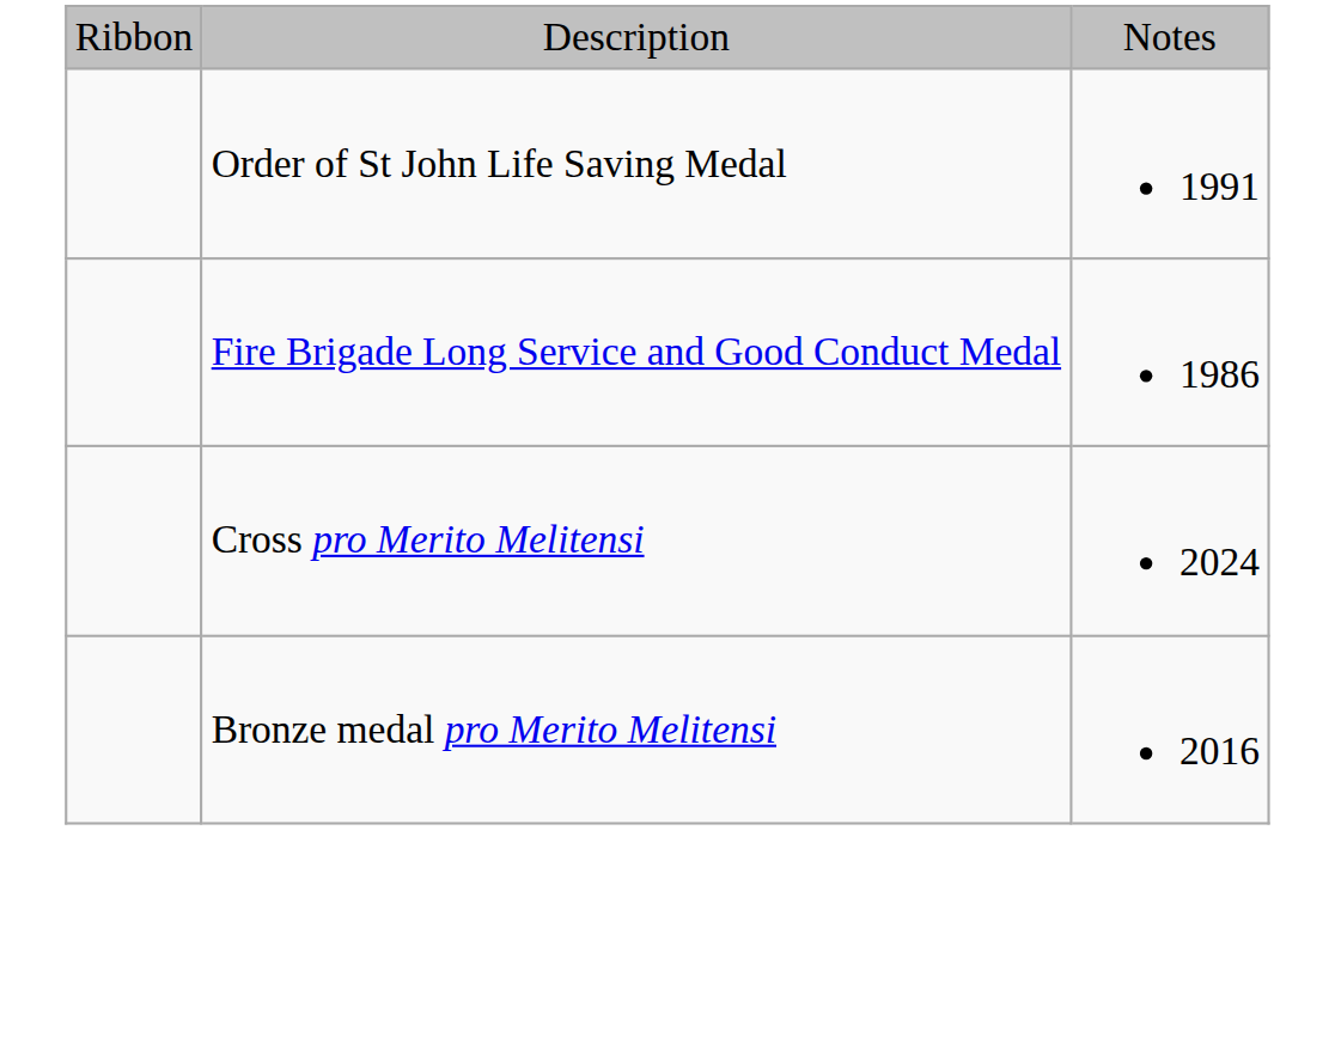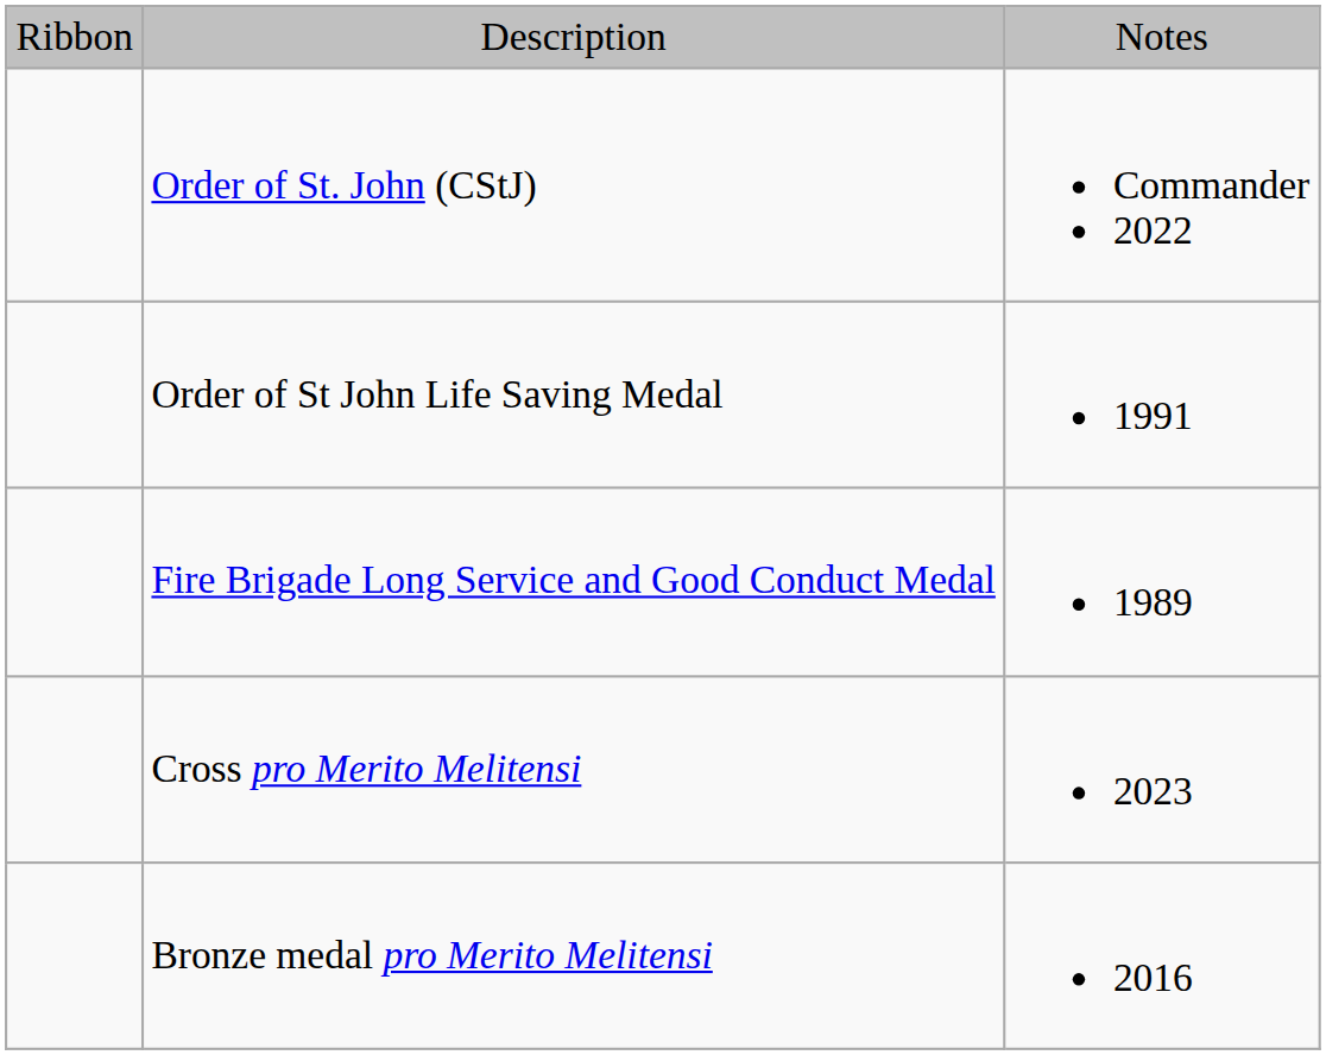 <table class="wikitable" style="margin:1em auto;">
 <tr style="background:silver; text-align:center;">
 <td>Ribbon</td>
 <td>Description</td>
 <td>Notes</td>
+</tr>
+<tr>
+<td></td>
+<td><a href='#'>Order of St. John</a> (CStJ)</td>
+<td><br><ul><li>Commander</li><li>2022</li></ul></td>
 </tr>
 <tr>
 <td></td>
 <td>Order of St John Life Saving Medal</td>
 <td><br><ul><li>1991</li></ul></td>
 </tr>
 <tr>
 <td></td>
 <td><a href='#'>Fire Brigade Long Service and Good Conduct Medal</a></td>
-<td><br><ul><li>1986</li></ul></td>
+<td><br><ul><li>1989</li></ul></td>
 </tr>
 <tr>
 <td></td>
 <td>Cross <a href='#'><em>pro Merito Melitensi</em></a></td>
-<td><br><ul><li>2024</li></ul></td>
+<td><br><ul><li>2023</li></ul></td>
 </tr>
 <tr>
 <td></td>
 <td>Bronze medal <a href='#'><em>pro Merito Melitensi</em></a></td>
 <td><br><ul><li>2016</li></ul></td>
 </tr>
 </table>
